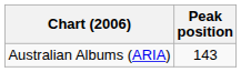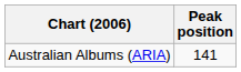 <table class="wikitable">
 <tr>
 <th>Chart (2006)</th>
 <th>Peak<br>position</th>
 </tr>
 <tr>
 <td>Australian Albums (<a href='#'>ARIA</a>)</td>
-<td style="text-align:center;">143</td>
+<td style="text-align:center;">141</td>
 </tr>
 </table>
